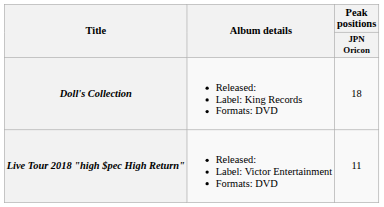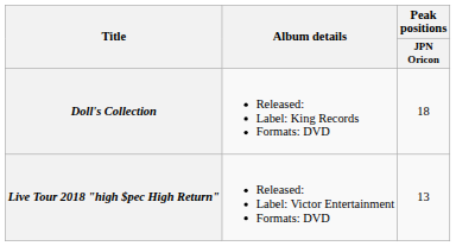 <table class="wikitable plainrowheaders">
 <tr>
 <th rowspan="2">Title</th>
 <th rowspan="2">Album details</th>
 <th colspan="1">Peak positions</th>
 </tr>
 <tr>
 <th style="width:3em;font-size:85%;">JPN<br>Oricon<br></th>
 </tr>
 <tr>
 <th scope="row"><em>Doll's Collection</em></th>
 <td><br><ul><li>Released: </li><li>Label: King Records</li><li>Formats: DVD</li></ul></td>
 <td align="center">18</td>
 </tr>
 <tr>
 <th scope="row"><em>Live Tour 2018 "high $pec High Return"</em></th>
 <td><br><ul><li>Released: </li><li>Label: Victor Entertainment</li><li>Formats: DVD</li></ul></td>
-<td align="center">11</td>
+<td align="center">13</td>
 </tr>
 </table>
